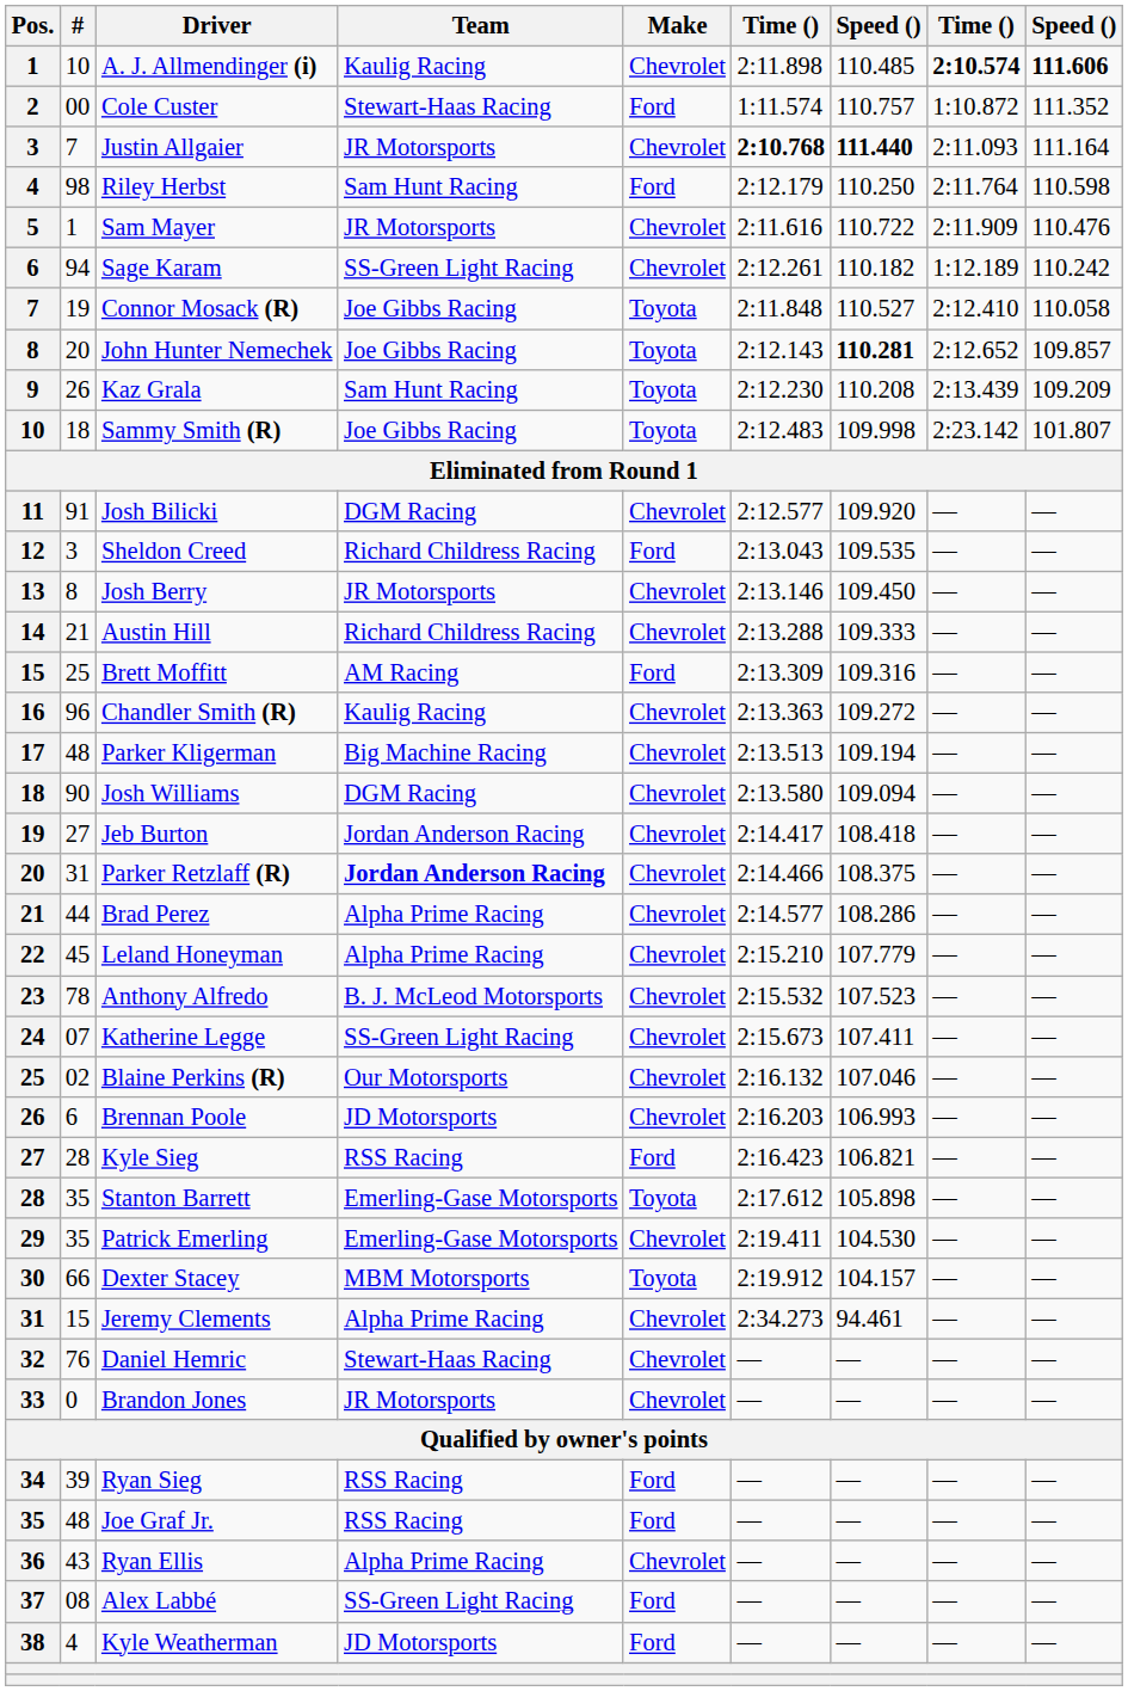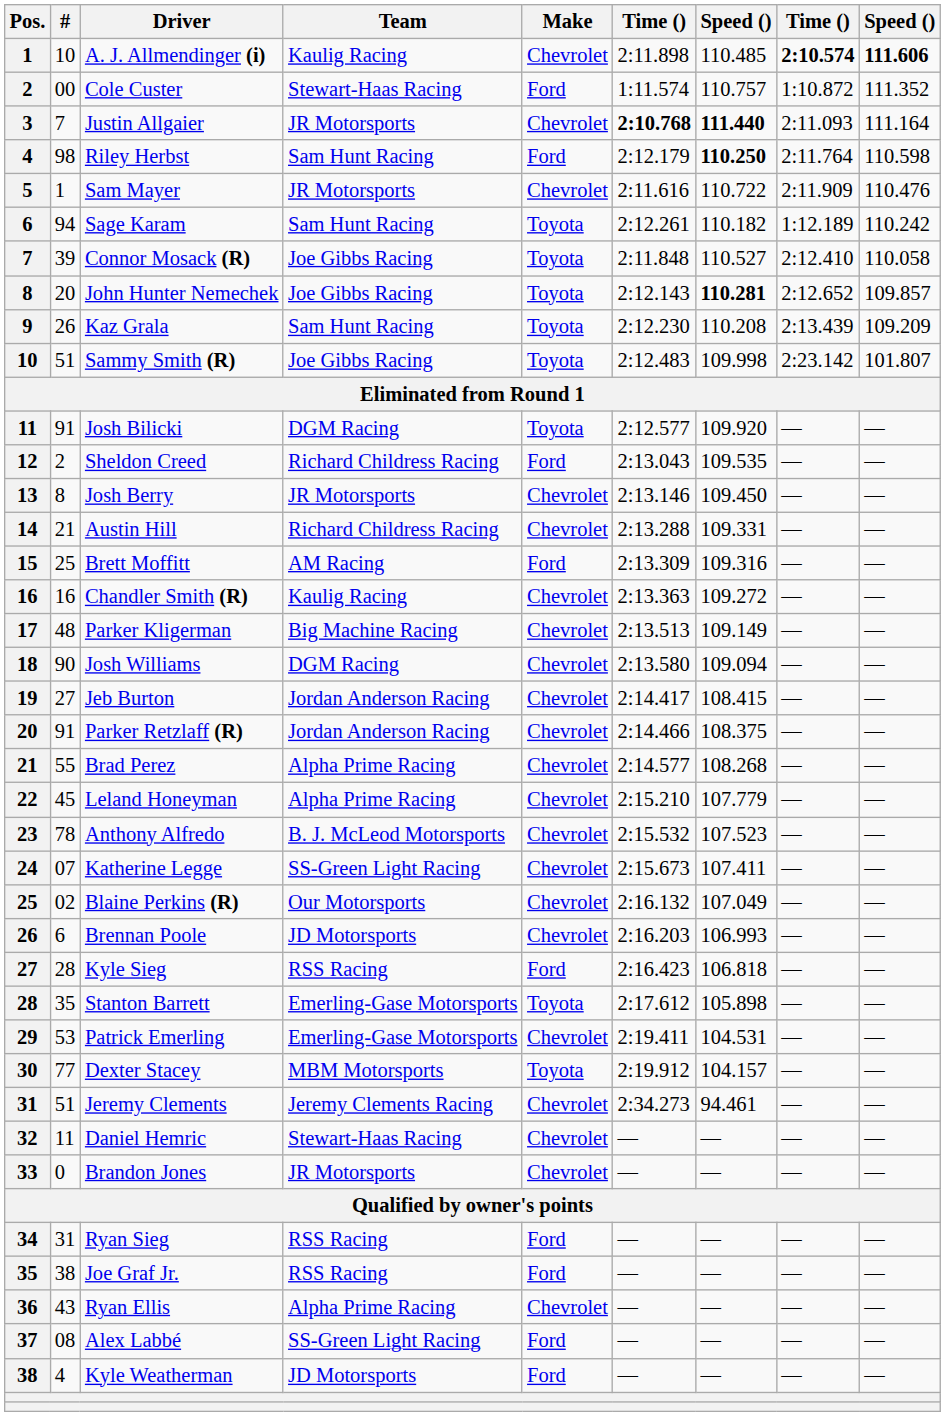 <table class="wikitable" style="font-size:95%">
 <tr>
 <th>Pos.</th>
 <th>#</th>
 <th>Driver</th>
 <th>Team</th>
 <th>Make</th>
 <th>Time ()</th>
 <th>Speed ()</th>
 <th>Time ()</th>
 <th>Speed ()</th>
 </tr>
 <tr>
 <th>1</th>
 <td>10</td>
 <td><a href='#'>A. J. Allmendinger</a> <strong>(i)</strong></td>
 <td><a href='#'>Kaulig Racing</a></td>
 <td><a href='#'>Chevrolet</a></td>
 <td>2:11.898</td>
 <td>110.485</td>
 <td><strong>2:10.574</strong></td>
 <td><strong>111.606</strong></td>
 </tr>
 <tr>
 <th>2</th>
 <td>00</td>
 <td><a href='#'>Cole Custer</a></td>
 <td><a href='#'>Stewart-Haas Racing</a></td>
 <td><a href='#'>Ford</a></td>
 <td>1:11.574</td>
 <td>110.757</td>
 <td>1:10.872</td>
 <td>111.352</td>
 </tr>
 <tr>
 <th>3</th>
 <td>7</td>
 <td><a href='#'>Justin Allgaier</a></td>
 <td><a href='#'>JR Motorsports</a></td>
 <td><a href='#'>Chevrolet</a></td>
 <td><strong>2:10.768</strong></td>
 <td><strong>111.440</strong></td>
 <td>2:11.093</td>
 <td>111.164</td>
 </tr>
 <tr>
 <th>4</th>
 <td>98</td>
 <td><a href='#'>Riley Herbst</a></td>
 <td><a href='#'>Sam Hunt Racing</a></td>
 <td><a href='#'>Ford</a></td>
 <td>2:12.179</td>
-<td>110.250</td>
+<td><strong>110.250</strong></td>
 <td>2:11.764</td>
 <td>110.598</td>
 </tr>
 <tr>
 <th>5</th>
 <td>1</td>
 <td><a href='#'>Sam Mayer</a></td>
 <td><a href='#'>JR Motorsports</a></td>
 <td><a href='#'>Chevrolet</a></td>
 <td>2:11.616</td>
 <td>110.722</td>
 <td>2:11.909</td>
 <td>110.476</td>
 </tr>
 <tr>
 <th>6</th>
 <td>94</td>
 <td><a href='#'>Sage Karam</a></td>
-<td><a href='#'>SS-Green Light Racing</a></td>
-<td><a href='#'>Chevrolet</a></td>
+<td><a href='#'>Sam Hunt Racing</a></td>
+<td><a href='#'>Toyota</a></td>
 <td>2:12.261</td>
 <td>110.182</td>
 <td>1:12.189</td>
 <td>110.242</td>
 </tr>
 <tr>
 <th>7</th>
-<td>19</td>
+<td>39</td>
 <td><a href='#'>Connor Mosack</a> <strong>(R)</strong></td>
 <td><a href='#'>Joe Gibbs Racing</a></td>
 <td><a href='#'>Toyota</a></td>
 <td>2:11.848</td>
 <td>110.527</td>
 <td>2:12.410</td>
 <td>110.058</td>
 </tr>
 <tr>
 <th>8</th>
 <td>20</td>
 <td><a href='#'>John Hunter Nemechek</a></td>
 <td><a href='#'>Joe Gibbs Racing</a></td>
 <td><a href='#'>Toyota</a></td>
 <td>2:12.143</td>
 <td><strong>110.281</strong></td>
 <td>2:12.652</td>
 <td>109.857</td>
 </tr>
 <tr>
 <th>9</th>
 <td>26</td>
 <td><a href='#'>Kaz Grala</a></td>
 <td><a href='#'>Sam Hunt Racing</a></td>
 <td><a href='#'>Toyota</a></td>
 <td>2:12.230</td>
 <td>110.208</td>
 <td>2:13.439</td>
 <td>109.209</td>
 </tr>
 <tr>
 <th>10</th>
-<td>18</td>
+<td>51</td>
 <td><a href='#'>Sammy Smith</a> <strong>(R)</strong></td>
 <td><a href='#'>Joe Gibbs Racing</a></td>
 <td><a href='#'>Toyota</a></td>
 <td>2:12.483</td>
 <td>109.998</td>
 <td>2:23.142</td>
 <td>101.807</td>
 </tr>
 <tr>
 <th colspan="9">Eliminated from Round 1</th>
 </tr>
 <tr>
 <th>11</th>
 <td>91</td>
 <td><a href='#'>Josh Bilicki</a></td>
 <td><a href='#'>DGM Racing</a></td>
-<td><a href='#'>Chevrolet</a></td>
+<td><a href='#'>Toyota</a></td>
 <td>2:12.577</td>
 <td>109.920</td>
 <td>—</td>
 <td>—</td>
 </tr>
 <tr>
 <th>12</th>
-<td>3</td>
+<td>2</td>
 <td><a href='#'>Sheldon Creed</a></td>
 <td><a href='#'>Richard Childress Racing</a></td>
 <td><a href='#'>Ford</a></td>
 <td>2:13.043</td>
 <td>109.535</td>
 <td>—</td>
 <td>—</td>
 </tr>
 <tr>
 <th>13</th>
 <td>8</td>
 <td><a href='#'>Josh Berry</a></td>
 <td><a href='#'>JR Motorsports</a></td>
 <td><a href='#'>Chevrolet</a></td>
 <td>2:13.146</td>
 <td>109.450</td>
 <td>—</td>
 <td>—</td>
 </tr>
 <tr>
 <th>14</th>
 <td>21</td>
 <td><a href='#'>Austin Hill</a></td>
 <td><a href='#'>Richard Childress Racing</a></td>
 <td><a href='#'>Chevrolet</a></td>
 <td>2:13.288</td>
-<td>109.333</td>
+<td>109.331</td>
 <td>—</td>
 <td>—</td>
 </tr>
 <tr>
 <th>15</th>
 <td>25</td>
 <td><a href='#'>Brett Moffitt</a></td>
 <td><a href='#'>AM Racing</a></td>
 <td><a href='#'>Ford</a></td>
 <td>2:13.309</td>
 <td>109.316</td>
 <td>—</td>
 <td>—</td>
 </tr>
 <tr>
 <th>16</th>
-<td>96</td>
+<td>16</td>
 <td><a href='#'>Chandler Smith</a> <strong>(R)</strong></td>
 <td><a href='#'>Kaulig Racing</a></td>
 <td><a href='#'>Chevrolet</a></td>
 <td>2:13.363</td>
 <td>109.272</td>
 <td>—</td>
 <td>—</td>
 </tr>
 <tr>
 <th>17</th>
 <td>48</td>
 <td><a href='#'>Parker Kligerman</a></td>
 <td><a href='#'>Big Machine Racing</a></td>
 <td><a href='#'>Chevrolet</a></td>
 <td>2:13.513</td>
-<td>109.194</td>
+<td>109.149</td>
 <td>—</td>
 <td>—</td>
 </tr>
 <tr>
 <th>18</th>
 <td>90</td>
 <td><a href='#'>Josh Williams</a></td>
 <td><a href='#'>DGM Racing</a></td>
 <td><a href='#'>Chevrolet</a></td>
 <td>2:13.580</td>
 <td>109.094</td>
 <td>—</td>
 <td>—</td>
 </tr>
 <tr>
 <th>19</th>
 <td>27</td>
 <td><a href='#'>Jeb Burton</a></td>
 <td><a href='#'>Jordan Anderson Racing</a></td>
 <td><a href='#'>Chevrolet</a></td>
 <td>2:14.417</td>
-<td>108.418</td>
+<td>108.415</td>
 <td>—</td>
 <td>—</td>
 </tr>
 <tr>
 <th>20</th>
-<td>31</td>
+<td>91</td>
 <td><a href='#'>Parker Retzlaff</a> <strong>(R)</strong></td>
-<td><strong><a href='#'>Jordan Anderson Racing</a></strong></td>
+<td><a href='#'>Jordan Anderson Racing</a></td>
 <td><a href='#'>Chevrolet</a></td>
 <td>2:14.466</td>
 <td>108.375</td>
 <td>—</td>
 <td>—</td>
 </tr>
 <tr>
 <th>21</th>
-<td>44</td>
+<td>55</td>
 <td><a href='#'>Brad Perez</a></td>
 <td><a href='#'>Alpha Prime Racing</a></td>
 <td><a href='#'>Chevrolet</a></td>
 <td>2:14.577</td>
-<td>108.286</td>
+<td>108.268</td>
 <td>—</td>
 <td>—</td>
 </tr>
 <tr>
 <th>22</th>
 <td>45</td>
 <td><a href='#'>Leland Honeyman</a></td>
 <td><a href='#'>Alpha Prime Racing</a></td>
 <td><a href='#'>Chevrolet</a></td>
 <td>2:15.210</td>
 <td>107.779</td>
 <td>—</td>
 <td>—</td>
 </tr>
 <tr>
 <th>23</th>
 <td>78</td>
 <td><a href='#'>Anthony Alfredo</a></td>
 <td><a href='#'>B. J. McLeod Motorsports</a></td>
 <td><a href='#'>Chevrolet</a></td>
 <td>2:15.532</td>
 <td>107.523</td>
 <td>—</td>
 <td>—</td>
 </tr>
 <tr>
 <th>24</th>
 <td>07</td>
 <td><a href='#'>Katherine Legge</a></td>
 <td><a href='#'>SS-Green Light Racing</a></td>
 <td><a href='#'>Chevrolet</a></td>
 <td>2:15.673</td>
 <td>107.411</td>
 <td>—</td>
 <td>—</td>
 </tr>
 <tr>
 <th>25</th>
 <td>02</td>
 <td><a href='#'>Blaine Perkins</a> <strong>(R)</strong></td>
 <td><a href='#'>Our Motorsports</a></td>
 <td><a href='#'>Chevrolet</a></td>
 <td>2:16.132</td>
-<td>107.046</td>
+<td>107.049</td>
 <td>—</td>
 <td>—</td>
 </tr>
 <tr>
 <th>26</th>
 <td>6</td>
 <td><a href='#'>Brennan Poole</a></td>
 <td><a href='#'>JD Motorsports</a></td>
 <td><a href='#'>Chevrolet</a></td>
 <td>2:16.203</td>
 <td>106.993</td>
 <td>—</td>
 <td>—</td>
 </tr>
 <tr>
 <th>27</th>
 <td>28</td>
 <td><a href='#'>Kyle Sieg</a></td>
 <td><a href='#'>RSS Racing</a></td>
 <td><a href='#'>Ford</a></td>
 <td>2:16.423</td>
-<td>106.821</td>
+<td>106.818</td>
 <td>—</td>
 <td>—</td>
 </tr>
 <tr>
 <th>28</th>
 <td>35</td>
 <td><a href='#'>Stanton Barrett</a></td>
 <td><a href='#'>Emerling-Gase Motorsports</a></td>
 <td><a href='#'>Toyota</a></td>
 <td>2:17.612</td>
 <td>105.898</td>
 <td>—</td>
 <td>—</td>
 </tr>
 <tr>
 <th>29</th>
-<td>35</td>
+<td>53</td>
 <td><a href='#'>Patrick Emerling</a></td>
 <td><a href='#'>Emerling-Gase Motorsports</a></td>
 <td><a href='#'>Chevrolet</a></td>
 <td>2:19.411</td>
-<td>104.530</td>
+<td>104.531</td>
 <td>—</td>
 <td>—</td>
 </tr>
 <tr>
 <th>30</th>
-<td>66</td>
+<td>77</td>
 <td><a href='#'>Dexter Stacey</a></td>
 <td><a href='#'>MBM Motorsports</a></td>
 <td><a href='#'>Toyota</a></td>
 <td>2:19.912</td>
 <td>104.157</td>
 <td>—</td>
 <td>—</td>
 </tr>
 <tr>
 <th>31</th>
-<td>15</td>
+<td>51</td>
 <td><a href='#'>Jeremy Clements</a></td>
-<td><a href='#'>Alpha Prime Racing</a></td>
+<td><a href='#'>Jeremy Clements Racing</a></td>
 <td><a href='#'>Chevrolet</a></td>
 <td>2:34.273</td>
 <td>94.461</td>
 <td>—</td>
 <td>—</td>
 </tr>
 <tr>
 <th>32</th>
-<td>76</td>
+<td>11</td>
 <td><a href='#'>Daniel Hemric</a></td>
 <td><a href='#'>Stewart-Haas Racing</a></td>
 <td><a href='#'>Chevrolet</a></td>
 <td>—</td>
 <td>—</td>
 <td>—</td>
 <td>—</td>
 </tr>
 <tr>
 <th>33</th>
 <td>0</td>
 <td><a href='#'>Brandon Jones</a></td>
 <td><a href='#'>JR Motorsports</a></td>
 <td><a href='#'>Chevrolet</a></td>
 <td>—</td>
 <td>—</td>
 <td>—</td>
 <td>—</td>
 </tr>
 <tr>
 <th colspan="9">Qualified by owner's points</th>
 </tr>
 <tr>
 <th>34</th>
-<td>39</td>
+<td>31</td>
 <td><a href='#'>Ryan Sieg</a></td>
 <td><a href='#'>RSS Racing</a></td>
 <td><a href='#'>Ford</a></td>
 <td>—</td>
 <td>—</td>
 <td>—</td>
 <td>—</td>
 </tr>
 <tr>
 <th>35</th>
-<td>48</td>
+<td>38</td>
 <td><a href='#'>Joe Graf Jr.</a></td>
 <td><a href='#'>RSS Racing</a></td>
 <td><a href='#'>Ford</a></td>
 <td>—</td>
 <td>—</td>
 <td>—</td>
 <td>—</td>
 </tr>
 <tr>
 <th>36</th>
 <td>43</td>
 <td><a href='#'>Ryan Ellis</a></td>
 <td><a href='#'>Alpha Prime Racing</a></td>
 <td><a href='#'>Chevrolet</a></td>
 <td>—</td>
 <td>—</td>
 <td>—</td>
 <td>—</td>
 </tr>
 <tr>
 <th>37</th>
 <td>08</td>
 <td><a href='#'>Alex Labbé</a></td>
 <td><a href='#'>SS-Green Light Racing</a></td>
 <td><a href='#'>Ford</a></td>
 <td>—</td>
 <td>—</td>
 <td>—</td>
 <td>—</td>
 </tr>
 <tr>
 <th>38</th>
 <td>4</td>
 <td><a href='#'>Kyle Weatherman</a></td>
 <td><a href='#'>JD Motorsports</a></td>
 <td><a href='#'>Ford</a></td>
 <td>—</td>
 <td>—</td>
 <td>—</td>
 <td>—</td>
 </tr>
 <tr>
 <th colspan="9"></th>
 </tr>
 <tr>
 <th colspan="9"></th>
 </tr>
 </table>
